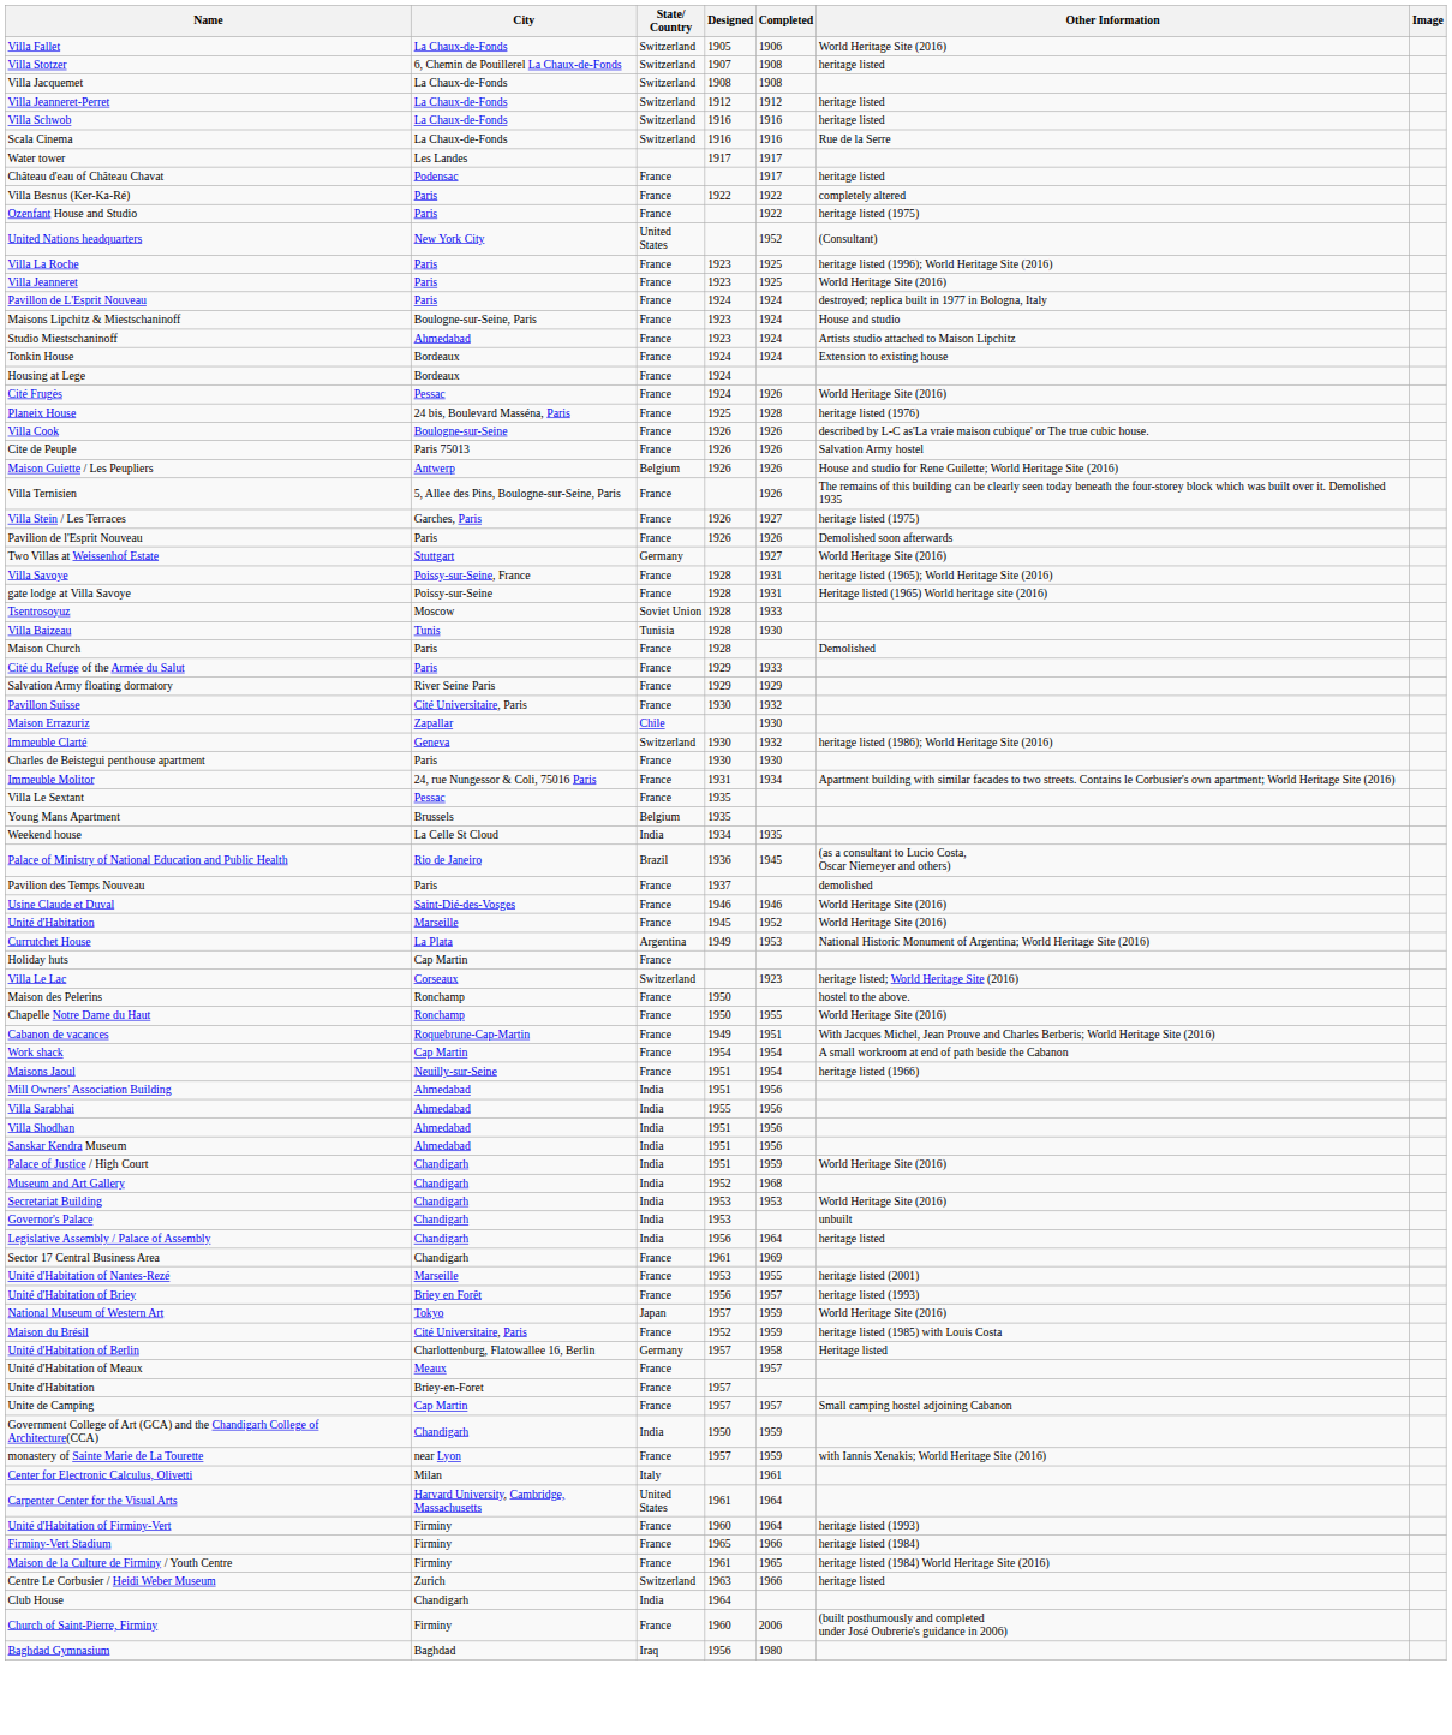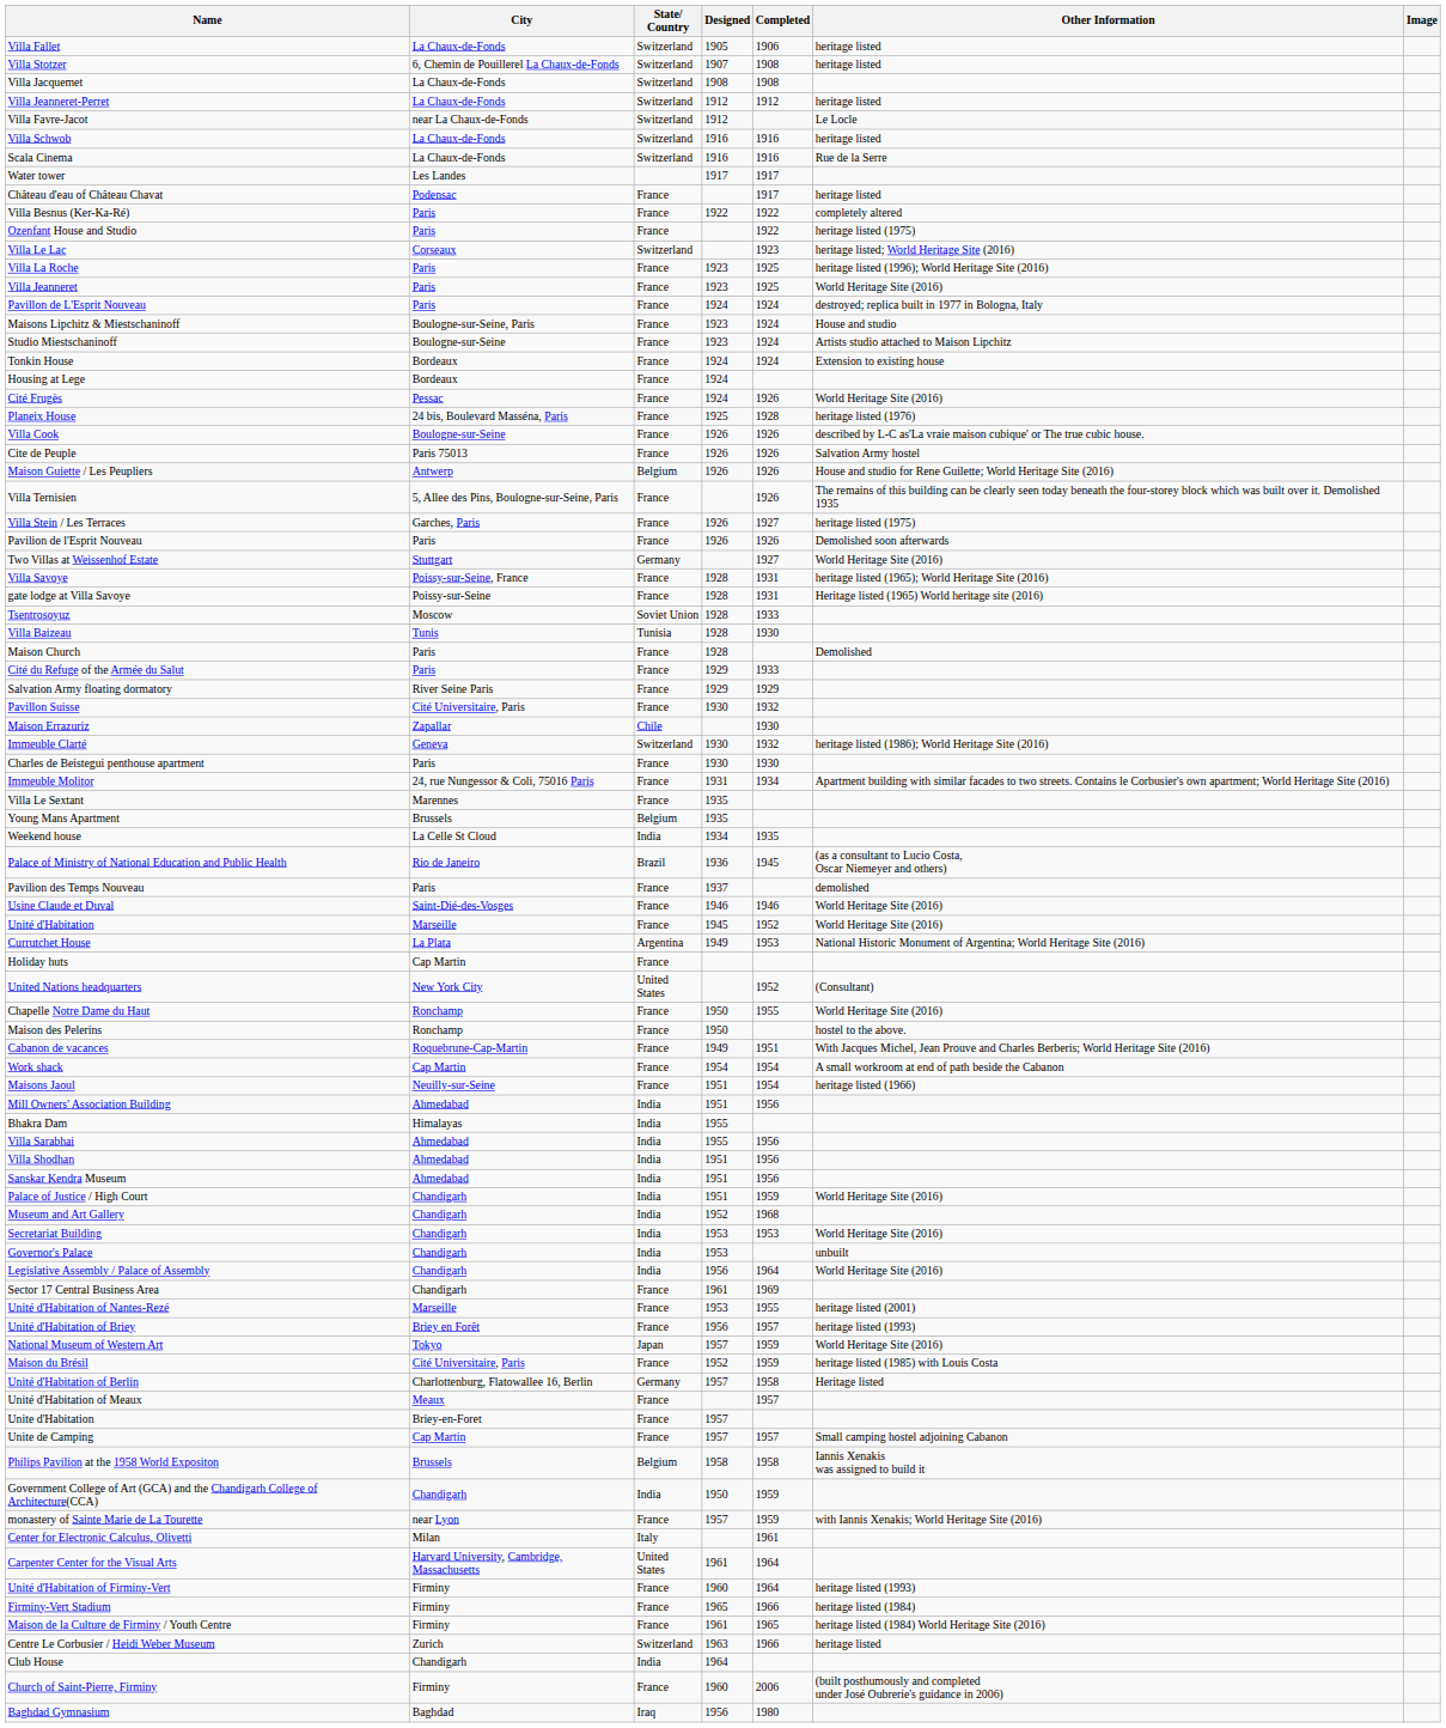 <table class="wikitable sortable">
 <tr>
 <th>Name</th>
 <th>City</th>
 <th>State/<br>Country</th>
 <th>Designed</th>
 <th>Completed</th>
 <th>Other Information</th>
 <th>Image</th>
 </tr>
 <tr>
 <td><a href='#'>Villa Fallet</a></td>
 <td><a href='#'>La Chaux-de-Fonds</a></td>
 <td>Switzerland</td>
 <td>1905</td>
 <td>1906</td>
-<td>World Heritage Site (2016)</td>
+<td>heritage listed</td>
 <td></td>
 </tr>
 <tr>
 <td><a href='#'>Villa Stotzer</a></td>
 <td>6, Chemin de Pouillerel <a href='#'>La Chaux-de-Fonds</a></td>
 <td>Switzerland</td>
 <td>1907</td>
 <td>1908</td>
 <td>heritage listed</td>
 <td></td>
 </tr>
 <tr>
 <td>Villa Jacquemet</td>
 <td>La Chaux-de-Fonds</td>
 <td>Switzerland</td>
 <td>1908</td>
 <td>1908</td>
 <td></td>
 <td></td>
 </tr>
 <tr>
 <td><a href='#'>Villa Jeanneret-Perret</a></td>
 <td><a href='#'>La Chaux-de-Fonds</a></td>
 <td>Switzerland</td>
 <td>1912</td>
 <td>1912</td>
 <td>heritage listed</td>
+<td></td>
+</tr>
+<tr>
+<td>Villa Favre-Jacot</td>
+<td>near La Chaux-de-Fonds</td>
+<td>Switzerland</td>
+<td>1912</td>
+<td></td>
+<td>Le Locle</td>
 <td></td>
 </tr>
 <tr>
 <td><a href='#'>Villa Schwob</a></td>
 <td><a href='#'>La Chaux-de-Fonds</a></td>
 <td>Switzerland</td>
 <td>1916</td>
 <td>1916</td>
 <td>heritage listed</td>
 <td></td>
 </tr>
 <tr>
 <td>Scala Cinema</td>
 <td>La Chaux-de-Fonds</td>
 <td>Switzerland</td>
 <td>1916</td>
 <td>1916</td>
 <td>Rue de la Serre</td>
 <td></td>
 </tr>
 <tr>
 <td>Water tower</td>
 <td>Les Landes</td>
 <td></td>
 <td>1917</td>
 <td>1917</td>
 <td></td>
 <td></td>
 </tr>
 <tr>
 <td>Château d'eau of Château Chavat</td>
 <td><a href='#'>Podensac</a></td>
 <td>France</td>
 <td></td>
 <td>1917</td>
 <td>heritage listed</td>
 <td></td>
 </tr>
 <tr>
 <td>Villa Besnus (Ker-Ka-Ré)</td>
 <td><a href='#'>Paris</a></td>
 <td>France</td>
 <td>1922</td>
 <td>1922</td>
 <td>completely altered</td>
 <td></td>
 </tr>
 <tr>
 <td><a href='#'>Ozenfant</a> House and Studio</td>
 <td><a href='#'>Paris</a></td>
 <td>France</td>
 <td></td>
 <td>1922</td>
 <td>heritage listed (1975)</td>
 <td></td>
 </tr>
 <tr>
-<td><a href='#'>United Nations headquarters</a></td>
-<td><a href='#'>New York City</a></td>
-<td>United States</td>
+<td><a href='#'>Villa Le Lac</a></td>
+<td><a href='#'>Corseaux</a></td>
+<td>Switzerland</td>
 <td></td>
-<td>1952</td>
-<td>(Consultant)</td>
+<td>1923</td>
+<td>heritage listed; <a href='#'>World Heritage Site</a> (2016)</td>
 <td></td>
 </tr>
 <tr>
 <td><a href='#'>Villa La Roche</a></td>
 <td><a href='#'>Paris</a></td>
 <td>France</td>
 <td>1923</td>
 <td>1925</td>
 <td>heritage listed (1996); World Heritage Site (2016)</td>
 <td></td>
 </tr>
 <tr>
 <td><a href='#'>Villa Jeanneret</a></td>
 <td><a href='#'>Paris</a></td>
 <td>France</td>
 <td>1923</td>
 <td>1925</td>
 <td>World Heritage Site (2016)</td>
 <td></td>
 </tr>
 <tr>
 <td><a href='#'>Pavillon de L'Esprit Nouveau</a></td>
 <td><a href='#'>Paris</a></td>
 <td>France</td>
 <td>1924</td>
 <td>1924</td>
 <td>destroyed; replica built in 1977 in Bologna, Italy</td>
 <td></td>
 </tr>
 <tr>
 <td>Maisons Lipchitz & Miestschaninoff</td>
 <td>Boulogne-sur-Seine, Paris</td>
 <td>France</td>
 <td>1923</td>
 <td>1924</td>
 <td>House and studio</td>
 <td></td>
 </tr>
 <tr>
 <td>Studio Miestschaninoff</td>
-<td><a href='#'>Ahmedabad</a></td>
+<td>Boulogne-sur-Seine</td>
 <td>France</td>
 <td>1923</td>
 <td>1924</td>
 <td>Artists studio attached to Maison Lipchitz</td>
 <td></td>
 </tr>
 <tr>
 <td>Tonkin House</td>
 <td>Bordeaux</td>
 <td>France</td>
 <td>1924</td>
 <td>1924</td>
 <td>Extension to existing house</td>
 <td></td>
 </tr>
 <tr>
 <td>Housing at Lege</td>
 <td>Bordeaux</td>
 <td>France</td>
 <td>1924</td>
 <td></td>
 <td></td>
 <td></td>
 </tr>
 <tr>
 <td><a href='#'>Cité Frugès</a></td>
 <td><a href='#'>Pessac</a></td>
 <td>France</td>
 <td>1924</td>
 <td>1926</td>
 <td>World Heritage Site (2016)</td>
 <td></td>
 </tr>
 <tr>
 <td><a href='#'>Planeix House</a></td>
 <td>24 bis, Boulevard Masséna, <a href='#'>Paris</a></td>
 <td>France</td>
 <td>1925</td>
 <td>1928</td>
 <td>heritage listed (1976)</td>
 <td></td>
 </tr>
 <tr>
 <td><a href='#'>Villa Cook</a></td>
 <td><a href='#'>Boulogne-sur-Seine</a></td>
 <td>France</td>
 <td>1926</td>
 <td>1926</td>
 <td heritage listed (1972)>described by L-C as'La vraie maison cubique' or The true cubic house.</td>
 <td></td>
 </tr>
 <tr>
 <td>Cite de Peuple</td>
 <td>Paris 75013</td>
 <td>France</td>
 <td>1926</td>
 <td>1926</td>
 <td>Salvation Army hostel</td>
 <td></td>
 </tr>
 <tr>
 <td><a href='#'>Maison Guiette</a> / Les Peupliers</td>
 <td><a href='#'>Antwerp</a></td>
 <td>Belgium</td>
 <td>1926</td>
 <td>1926</td>
 <td>House and studio for Rene Guilette; World Heritage Site (2016)</td>
 <td></td>
 </tr>
 <tr>
 <td>Villa Ternisien</td>
 <td>5, Allee des Pins, Boulogne-sur-Seine, Paris</td>
 <td>France</td>
 <td></td>
 <td>1926</td>
 <td>The remains of this building can be clearly seen today beneath the four-storey block which was built over it. Demolished 1935</td>
 <td></td>
 </tr>
 <tr>
 <td><a href='#'>Villa Stein</a> / Les Terraces</td>
 <td>Garches, <a href='#'>Paris</a></td>
 <td>France</td>
 <td>1926</td>
 <td>1927</td>
 <td>heritage listed (1975)</td>
 <td></td>
 </tr>
 <tr>
 <td>Pavilion de l'Esprit Nouveau</td>
 <td>Paris</td>
 <td>France</td>
 <td>1926</td>
 <td>1926</td>
 <td>Demolished soon afterwards</td>
 <td></td>
 </tr>
 <tr>
 <td>Two Villas at <a href='#'>Weissenhof Estate</a></td>
 <td><a href='#'>Stuttgart</a></td>
 <td>Germany</td>
 <td></td>
 <td>1927</td>
 <td>World Heritage Site (2016)</td>
 <td></td>
 </tr>
 <tr>
 <td><a href='#'>Villa Savoye</a></td>
 <td><a href='#'>Poissy-sur-Seine</a>, France</td>
 <td>France</td>
 <td>1928</td>
 <td>1931</td>
 <td>heritage listed (1965); World Heritage Site (2016)</td>
 <td></td>
 </tr>
 <tr>
 <td>gate lodge at Villa Savoye</td>
 <td>Poissy-sur-Seine</td>
 <td>France</td>
 <td>1928</td>
 <td>1931</td>
 <td>Heritage listed (1965) World heritage site (2016)</td>
 <td></td>
 </tr>
 <tr>
 <td><a href='#'>Tsentrosoyuz</a></td>
 <td>Moscow</td>
 <td>Soviet Union</td>
 <td>1928</td>
 <td>1933</td>
 <td></td>
 <td></td>
 </tr>
 <tr>
 <td><a href='#'>Villa Baizeau</a></td>
 <td><a href='#'>Tunis</a></td>
 <td>Tunisia</td>
 <td>1928</td>
 <td>1930</td>
 <td></td>
 <td></td>
 </tr>
 <tr>
 <td>Maison Church</td>
 <td>Paris</td>
 <td>France</td>
 <td>1928</td>
 <td></td>
 <td>Demolished</td>
 <td></td>
 </tr>
 <tr>
 <td><a href='#'>Cité du Refuge</a> of the <a href='#'>Armée du Salut</a></td>
 <td><a href='#'>Paris</a></td>
 <td>France</td>
 <td>1929</td>
 <td>1933</td>
 <td></td>
 <td></td>
 </tr>
 <tr>
 <td>Salvation Army floating dormatory</td>
 <td>River Seine Paris</td>
 <td>France</td>
 <td>1929</td>
 <td>1929</td>
 <td></td>
 <td></td>
 </tr>
 <tr>
 <td><a href='#'>Pavillon Suisse</a></td>
 <td><a href='#'>Cité Universitaire</a>, Paris</td>
 <td>France</td>
 <td>1930</td>
 <td>1932</td>
 <td></td>
 <td></td>
 </tr>
 <tr>
 <td><a href='#'>Maison Errazuriz</a></td>
 <td><a href='#'>Zapallar</a></td>
 <td><a href='#'>Chile</a></td>
 <td></td>
 <td>1930</td>
 <td></td>
 <td></td>
 </tr>
 <tr>
 <td><a href='#'>Immeuble Clarté</a></td>
 <td><a href='#'>Geneva</a></td>
 <td>Switzerland</td>
 <td>1930</td>
 <td>1932</td>
 <td>heritage listed (1986); World Heritage Site (2016)</td>
 <td></td>
 </tr>
 <tr>
 <td>Charles de Beistegui penthouse apartment</td>
 <td>Paris</td>
 <td>France</td>
 <td>1930</td>
 <td>1930</td>
 <td></td>
 <td></td>
 </tr>
 <tr>
 <td><a href='#'>Immeuble Molitor</a></td>
 <td>24, rue Nungessor & Coli, 75016 <a href='#'>Paris</a></td>
 <td>France</td>
 <td>1931</td>
 <td>1934</td>
 <td>Apartment building with similar facades to two streets. Contains le Corbusier's own apartment; World Heritage Site (2016)</td>
 <td></td>
 </tr>
 <tr>
 <td>Villa Le Sextant</td>
-<td><a href='#'>Pessac</a></td>
+<td>Marennes</td>
 <td>France</td>
 <td>1935</td>
 <td></td>
 <td></td>
 <td></td>
 </tr>
 <tr>
 <td>Young Mans Apartment</td>
 <td>Brussels</td>
 <td>Belgium</td>
 <td>1935</td>
 <td></td>
 <td></td>
 <td></td>
 </tr>
 <tr>
 <td>Weekend house</td>
 <td>La Celle St Cloud</td>
 <td>India</td>
 <td>1934</td>
 <td>1935</td>
 <td></td>
 <td></td>
 </tr>
 <tr>
 <td><a href='#'>Palace of Ministry of National Education and Public Health</a></td>
 <td><a href='#'>Rio de Janeiro</a></td>
 <td>Brazil</td>
 <td>1936</td>
 <td>1945</td>
 <td>(as a consultant to Lucio Costa,<br> Oscar Niemeyer and others)</td>
 <td><br></td>
 </tr>
 <tr>
 <td>Pavilion des Temps Nouveau</td>
 <td>Paris</td>
 <td>France</td>
 <td>1937</td>
 <td></td>
 <td>demolished</td>
 <td></td>
 </tr>
 <tr>
 <td><a href='#'>Usine Claude et Duval</a></td>
 <td><a href='#'>Saint-Dié-des-Vosges</a></td>
 <td>France</td>
 <td>1946</td>
 <td>1946</td>
 <td>World Heritage Site (2016)</td>
 <td></td>
 </tr>
 <tr>
 <td><a href='#'>Unité d'Habitation</a></td>
 <td><a href='#'>Marseille</a></td>
 <td>France</td>
 <td>1945</td>
 <td>1952</td>
 <td>World Heritage Site (2016)</td>
 <td></td>
 </tr>
 <tr>
 <td><a href='#'>Currutchet House</a></td>
 <td><a href='#'>La Plata</a></td>
 <td>Argentina</td>
 <td>1949</td>
 <td>1953</td>
 <td>National Historic Monument of Argentina; World Heritage Site (2016)</td>
 <td></td>
 </tr>
 <tr>
 <td>Holiday huts</td>
 <td>Cap Martin</td>
 <td>France</td>
 <td></td>
 <td></td>
 <td></td>
 <td></td>
 </tr>
 <tr>
-<td><a href='#'>Villa Le Lac</a></td>
-<td><a href='#'>Corseaux</a></td>
-<td>Switzerland</td>
+<td><a href='#'>United Nations headquarters</a></td>
+<td><a href='#'>New York City</a></td>
+<td>United States</td>
 <td></td>
-<td>1923</td>
-<td>heritage listed; <a href='#'>World Heritage Site</a> (2016)</td>
+<td>1952</td>
+<td>(Consultant)</td>
+<td></td>
+</tr>
+<tr>
+<td>Chapelle <a href='#'>Notre Dame du Haut</a></td>
+<td><a href='#'>Ronchamp</a></td>
+<td>France</td>
+<td>1950</td>
+<td>1955</td>
+<td>World Heritage Site (2016)</td>
 <td></td>
 </tr>
 <tr>
 <td>Maison des Pelerins</td>
 <td>Ronchamp</td>
 <td>France</td>
 <td>1950</td>
 <td></td>
 <td>hostel to the above.</td>
-<td></td>
-</tr>
-<tr>
-<td>Chapelle <a href='#'>Notre Dame du Haut</a></td>
-<td><a href='#'>Ronchamp</a></td>
-<td>France</td>
-<td>1950</td>
-<td>1955</td>
-<td>World Heritage Site (2016)</td>
 <td></td>
 </tr>
 <tr>
 <td><a href='#'>Cabanon de vacances</a></td>
 <td><a href='#'>Roquebrune-Cap-Martin</a></td>
 <td>France</td>
 <td>1949</td>
 <td>1951</td>
 <td>With Jacques Michel, Jean Prouve and Charles Berberis; World Heritage Site (2016)</td>
 <td></td>
 </tr>
 <tr>
 <td><a href='#'>Work shack</a></td>
 <td><a href='#'>Cap Martin</a></td>
 <td>France</td>
 <td>1954</td>
 <td>1954</td>
 <td>A small workroom at end of path beside the Cabanon</td>
 <td></td>
 </tr>
 <tr>
 <td><a href='#'>Maisons Jaoul</a></td>
 <td><a href='#'>Neuilly-sur-Seine</a></td>
 <td>France</td>
 <td>1951</td>
 <td>1954</td>
 <td>heritage listed (1966)</td>
 <td></td>
 </tr>
 <tr>
 <td><a href='#'>Mill Owners' Association Building</a></td>
 <td><a href='#'>Ahmedabad</a></td>
 <td>India</td>
 <td>1951</td>
 <td>1956</td>
+<td></td>
+<td></td>
+</tr>
+<tr>
+<td>Bhakra Dam</td>
+<td>Himalayas</td>
+<td>India</td>
+<td>1955</td>
+<td></td>
 <td></td>
 <td></td>
 </tr>
 <tr>
 <td><a href='#'>Villa Sarabhai</a></td>
 <td><a href='#'>Ahmedabad</a></td>
 <td>India</td>
 <td>1955</td>
 <td>1956</td>
 <td></td>
 <td></td>
 </tr>
 <tr>
 <td><a href='#'>Villa Shodhan</a></td>
 <td><a href='#'>Ahmedabad</a></td>
 <td>India</td>
 <td>1951</td>
 <td>1956</td>
 <td></td>
 <td></td>
 </tr>
 <tr>
 <td><a href='#'>Sanskar Kendra</a> Museum</td>
 <td><a href='#'>Ahmedabad</a></td>
 <td>India</td>
 <td>1951</td>
 <td>1956</td>
 <td></td>
 <td></td>
 </tr>
 <tr>
 <td><a href='#'>Palace of Justice</a> / High Court</td>
 <td><a href='#'>Chandigarh</a></td>
 <td>India</td>
 <td>1951</td>
 <td>1959</td>
 <td>World Heritage Site (2016)</td>
 <td></td>
 </tr>
 <tr>
 <td><a href='#'>Museum and Art Gallery</a></td>
 <td><a href='#'>Chandigarh</a></td>
 <td>India</td>
 <td>1952</td>
 <td>1968</td>
 <td></td>
 <td></td>
 </tr>
 <tr>
 <td><a href='#'>Secretariat Building</a></td>
 <td><a href='#'>Chandigarh</a></td>
 <td>India</td>
 <td>1953</td>
 <td>1953</td>
 <td>World Heritage Site (2016)</td>
 <td></td>
 </tr>
 <tr>
 <td><a href='#'>Governor's Palace</a></td>
 <td><a href='#'>Chandigarh</a></td>
 <td>India</td>
 <td>1953</td>
 <td></td>
 <td>unbuilt</td>
 <td></td>
 </tr>
 <tr>
 <td><a href='#'>Legislative Assembly / Palace of Assembly</a></td>
 <td><a href='#'>Chandigarh</a></td>
 <td>India</td>
 <td>1956</td>
 <td>1964</td>
-<td>heritage listed</td>
+<td>World Heritage Site (2016)</td>
 <td></td>
 </tr>
 <tr>
 <td>Sector 17 Central Business Area</td>
 <td>Chandigarh</td>
 <td>France</td>
 <td>1961</td>
 <td>1969</td>
 <td></td>
 <td></td>
 </tr>
 <tr>
 <td><a href='#'>Unité d'Habitation of Nantes-Rezé</a></td>
 <td><a href='#'>Marseille</a></td>
 <td>France</td>
 <td>1953</td>
 <td>1955</td>
 <td>heritage listed (2001)</td>
 <td></td>
 </tr>
 <tr>
 <td><a href='#'>Unité d'Habitation of Briey</a></td>
 <td><a href='#'>Briey en Forêt</a></td>
 <td>France</td>
 <td>1956</td>
 <td>1957</td>
 <td>heritage listed (1993)</td>
 <td></td>
 </tr>
 <tr>
 <td><a href='#'>National Museum of Western Art</a></td>
 <td><a href='#'>Tokyo</a></td>
 <td>Japan</td>
 <td>1957</td>
 <td>1959</td>
 <td>World Heritage Site (2016)</td>
 <td></td>
 </tr>
 <tr>
 <td><a href='#'>Maison du Brésil</a></td>
 <td><a href='#'>Cité Universitaire</a>, <a href='#'>Paris</a></td>
 <td>France</td>
 <td>1952</td>
 <td>1959</td>
 <td>heritage listed (1985) with Louis Costa</td>
 <td></td>
 </tr>
 <tr>
 <td><a href='#'>Unité d'Habitation of Berlin</a></td>
 <td>Charlottenburg, Flatowallee 16, Berlin</td>
 <td>Germany</td>
 <td>1957</td>
 <td>1958</td>
 <td>Heritage listed</td>
 <td></td>
 </tr>
 <tr>
 <td>Unité d'Habitation of Meaux</td>
 <td><a href='#'>Meaux</a></td>
 <td>France</td>
 <td></td>
 <td>1957</td>
 <td></td>
 <td></td>
 </tr>
 <tr>
 <td>Unite d'Habitation</td>
 <td>Briey-en-Foret</td>
 <td>France</td>
 <td>1957</td>
 <td></td>
 <td></td>
 <td></td>
 </tr>
 <tr>
 <td>Unite de Camping</td>
 <td><a href='#'>Cap Martin</a></td>
 <td>France</td>
 <td>1957</td>
 <td>1957</td>
 <td>Small camping hostel adjoining Cabanon</td>
+<td></td>
+</tr>
+<tr>
+<td><a href='#'>Philips Pavilion</a> at the <a href='#'>1958 World Expositon</a></td>
+<td><a href='#'>Brussels</a></td>
+<td>Belgium</td>
+<td>1958</td>
+<td>1958</td>
+<td>Iannis Xenakis<br> was assigned to build it</td>
 <td></td>
 </tr>
 <tr>
 <td>Government College of Art (GCA) and the <a href='#'>Chandigarh College of Architecture</a>(CCA)</td>
 <td><a href='#'>Chandigarh</a></td>
 <td>India</td>
 <td>1950</td>
 <td>1959</td>
 <td></td>
 <td></td>
 </tr>
 <tr>
 <td>monastery of <a href='#'>Sainte Marie de La Tourette</a></td>
 <td>near <a href='#'>Lyon</a></td>
 <td>France</td>
 <td>1957</td>
 <td>1959</td>
 <td>with Iannis Xenakis; World Heritage Site (2016)</td>
 <td></td>
 </tr>
 <tr>
 <td><a href='#'>Center for Electronic Calculus, Olivetti</a></td>
 <td>Milan</td>
 <td>Italy</td>
 <td></td>
 <td>1961</td>
 <td></td>
 <td></td>
 </tr>
 <tr>
 <td><a href='#'>Carpenter Center for the Visual Arts</a></td>
 <td><a href='#'>Harvard University</a>, <a href='#'>Cambridge, Massachusetts</a></td>
 <td>United States</td>
 <td>1961</td>
 <td>1964</td>
 <td></td>
 <td></td>
 </tr>
 <tr>
 <td><a href='#'>Unité d'Habitation of Firminy-Vert</a></td>
 <td>Firminy</td>
 <td>France</td>
 <td>1960</td>
 <td>1964</td>
 <td>heritage listed (1993)</td>
 <td></td>
 </tr>
 <tr>
 <td><a href='#'>Firminy-Vert Stadium</a></td>
 <td>Firminy</td>
 <td>France</td>
 <td>1965</td>
 <td>1966</td>
 <td>heritage listed (1984)</td>
 <td></td>
 </tr>
 <tr>
 <td><a href='#'>Maison de la Culture de Firminy</a> / Youth Centre</td>
 <td>Firminy</td>
 <td>France</td>
 <td>1961</td>
 <td>1965</td>
 <td>heritage listed (1984) World Heritage Site (2016)</td>
 <td></td>
 </tr>
 <tr>
 <td>Centre Le Corbusier / <a href='#'>Heidi Weber Museum</a></td>
 <td>Zurich</td>
 <td>Switzerland</td>
 <td>1963</td>
 <td>1966</td>
 <td>heritage listed</td>
 <td></td>
 </tr>
 <tr>
 <td>Club House</td>
 <td>Chandigarh</td>
 <td>India</td>
 <td>1964</td>
 <td></td>
 <td></td>
 <td></td>
 </tr>
 <tr>
 <td><a href='#'>Church of Saint-Pierre, Firminy</a></td>
 <td>Firminy</td>
 <td>France</td>
 <td>1960</td>
 <td>2006</td>
 <td>(built posthumously and completed<br> under José Oubrerie's guidance in 2006)</td>
 <td></td>
 </tr>
 <tr>
 <td><a href='#'>Baghdad Gymnasium</a></td>
 <td>Baghdad</td>
 <td>Iraq</td>
 <td>1956</td>
 <td>1980</td>
 <td></td>
 <td></td>
 </tr>
 </table>
